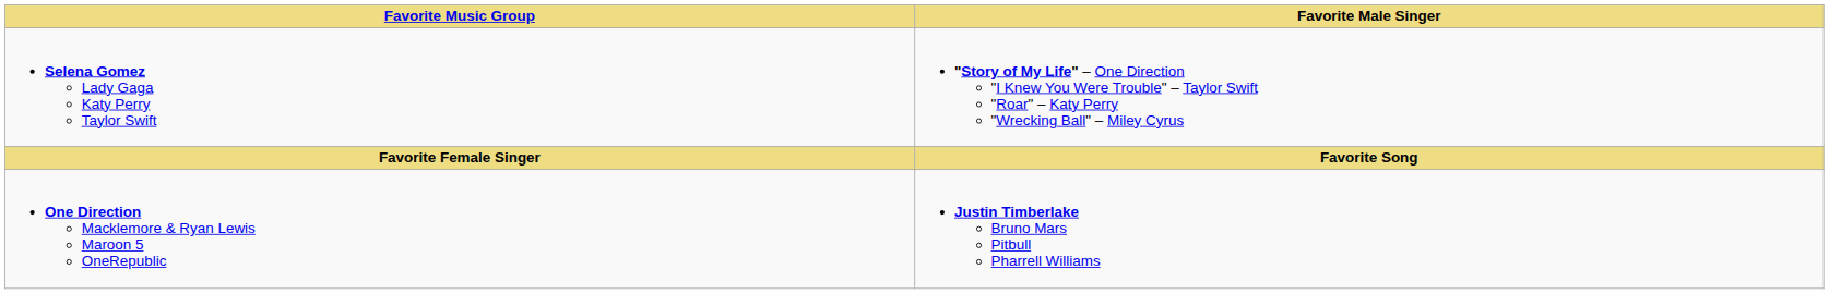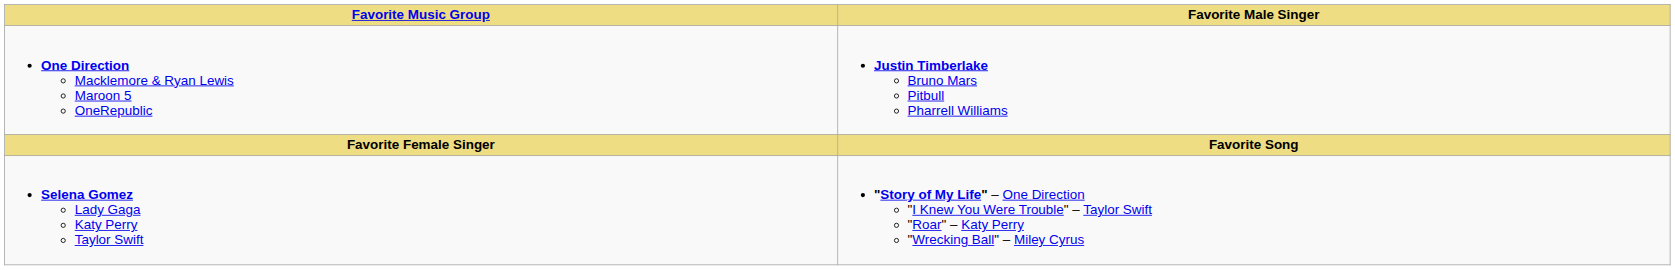 <table class="wikitable" style="width:100%;">
 <tr>
 <th style="background:#EEDD82; width:50%"><a href='#'>Favorite Music Group</a></th>
 <th style="background:#EEDD82; width:50%">Favorite Male Singer</th>
 </tr>
 <tr>
-<td valign="top"><br><ul><li><strong><a href='#'>Selena Gomez</a></strong><ul><li><a href='#'>Lady Gaga</a></li><li><a href='#'>Katy Perry</a></li><li><a href='#'>Taylor Swift</a></li></ul></li></ul></td>
-<td valign="top"><br><ul><li><strong>"<a href='#'>Story of My Life</a>"</strong> – <a href='#'>One Direction</a><ul><li>"<a href='#'>I Knew You Were Trouble</a>" – <a href='#'>Taylor Swift</a></li><li>"<a href='#'>Roar</a>" – <a href='#'>Katy Perry</a></li><li>"<a href='#'>Wrecking Ball</a>" – <a href='#'>Miley Cyrus</a></li></ul></li></ul></td>
+<td valign="top"><br><ul><li><strong><a href='#'>One Direction</a></strong><ul><li><a href='#'>Macklemore & Ryan Lewis</a></li><li><a href='#'>Maroon 5</a></li><li><a href='#'>OneRepublic</a></li></ul></li></ul></td>
+<td valign="top"><br><ul><li><strong><a href='#'>Justin Timberlake</a></strong><ul><li><a href='#'>Bruno Mars</a></li><li><a href='#'>Pitbull</a></li><li><a href='#'>Pharrell Williams</a></li></ul></li></ul></td>
 </tr>
 <tr>
 <th style="background:#EEDD82; width:50%">Favorite Female Singer</th>
 <th style="background:#EEDD82; width:50%">Favorite Song</th>
 </tr>
 <tr>
-<td valign="top"><br><ul><li><strong><a href='#'>One Direction</a></strong><ul><li><a href='#'>Macklemore & Ryan Lewis</a></li><li><a href='#'>Maroon 5</a></li><li><a href='#'>OneRepublic</a></li></ul></li></ul></td>
-<td valign="top"><br><ul><li><strong><a href='#'>Justin Timberlake</a></strong><ul><li><a href='#'>Bruno Mars</a></li><li><a href='#'>Pitbull</a></li><li><a href='#'>Pharrell Williams</a></li></ul></li></ul></td>
+<td valign="top"><br><ul><li><strong><a href='#'>Selena Gomez</a></strong><ul><li><a href='#'>Lady Gaga</a></li><li><a href='#'>Katy Perry</a></li><li><a href='#'>Taylor Swift</a></li></ul></li></ul></td>
+<td valign="top"><br><ul><li><strong>"<a href='#'>Story of My Life</a>"</strong> – <a href='#'>One Direction</a><ul><li>"<a href='#'>I Knew You Were Trouble</a>" – <a href='#'>Taylor Swift</a></li><li>"<a href='#'>Roar</a>" – <a href='#'>Katy Perry</a></li><li>"<a href='#'>Wrecking Ball</a>" – <a href='#'>Miley Cyrus</a></li></ul></li></ul></td>
 </tr>
 </table>
